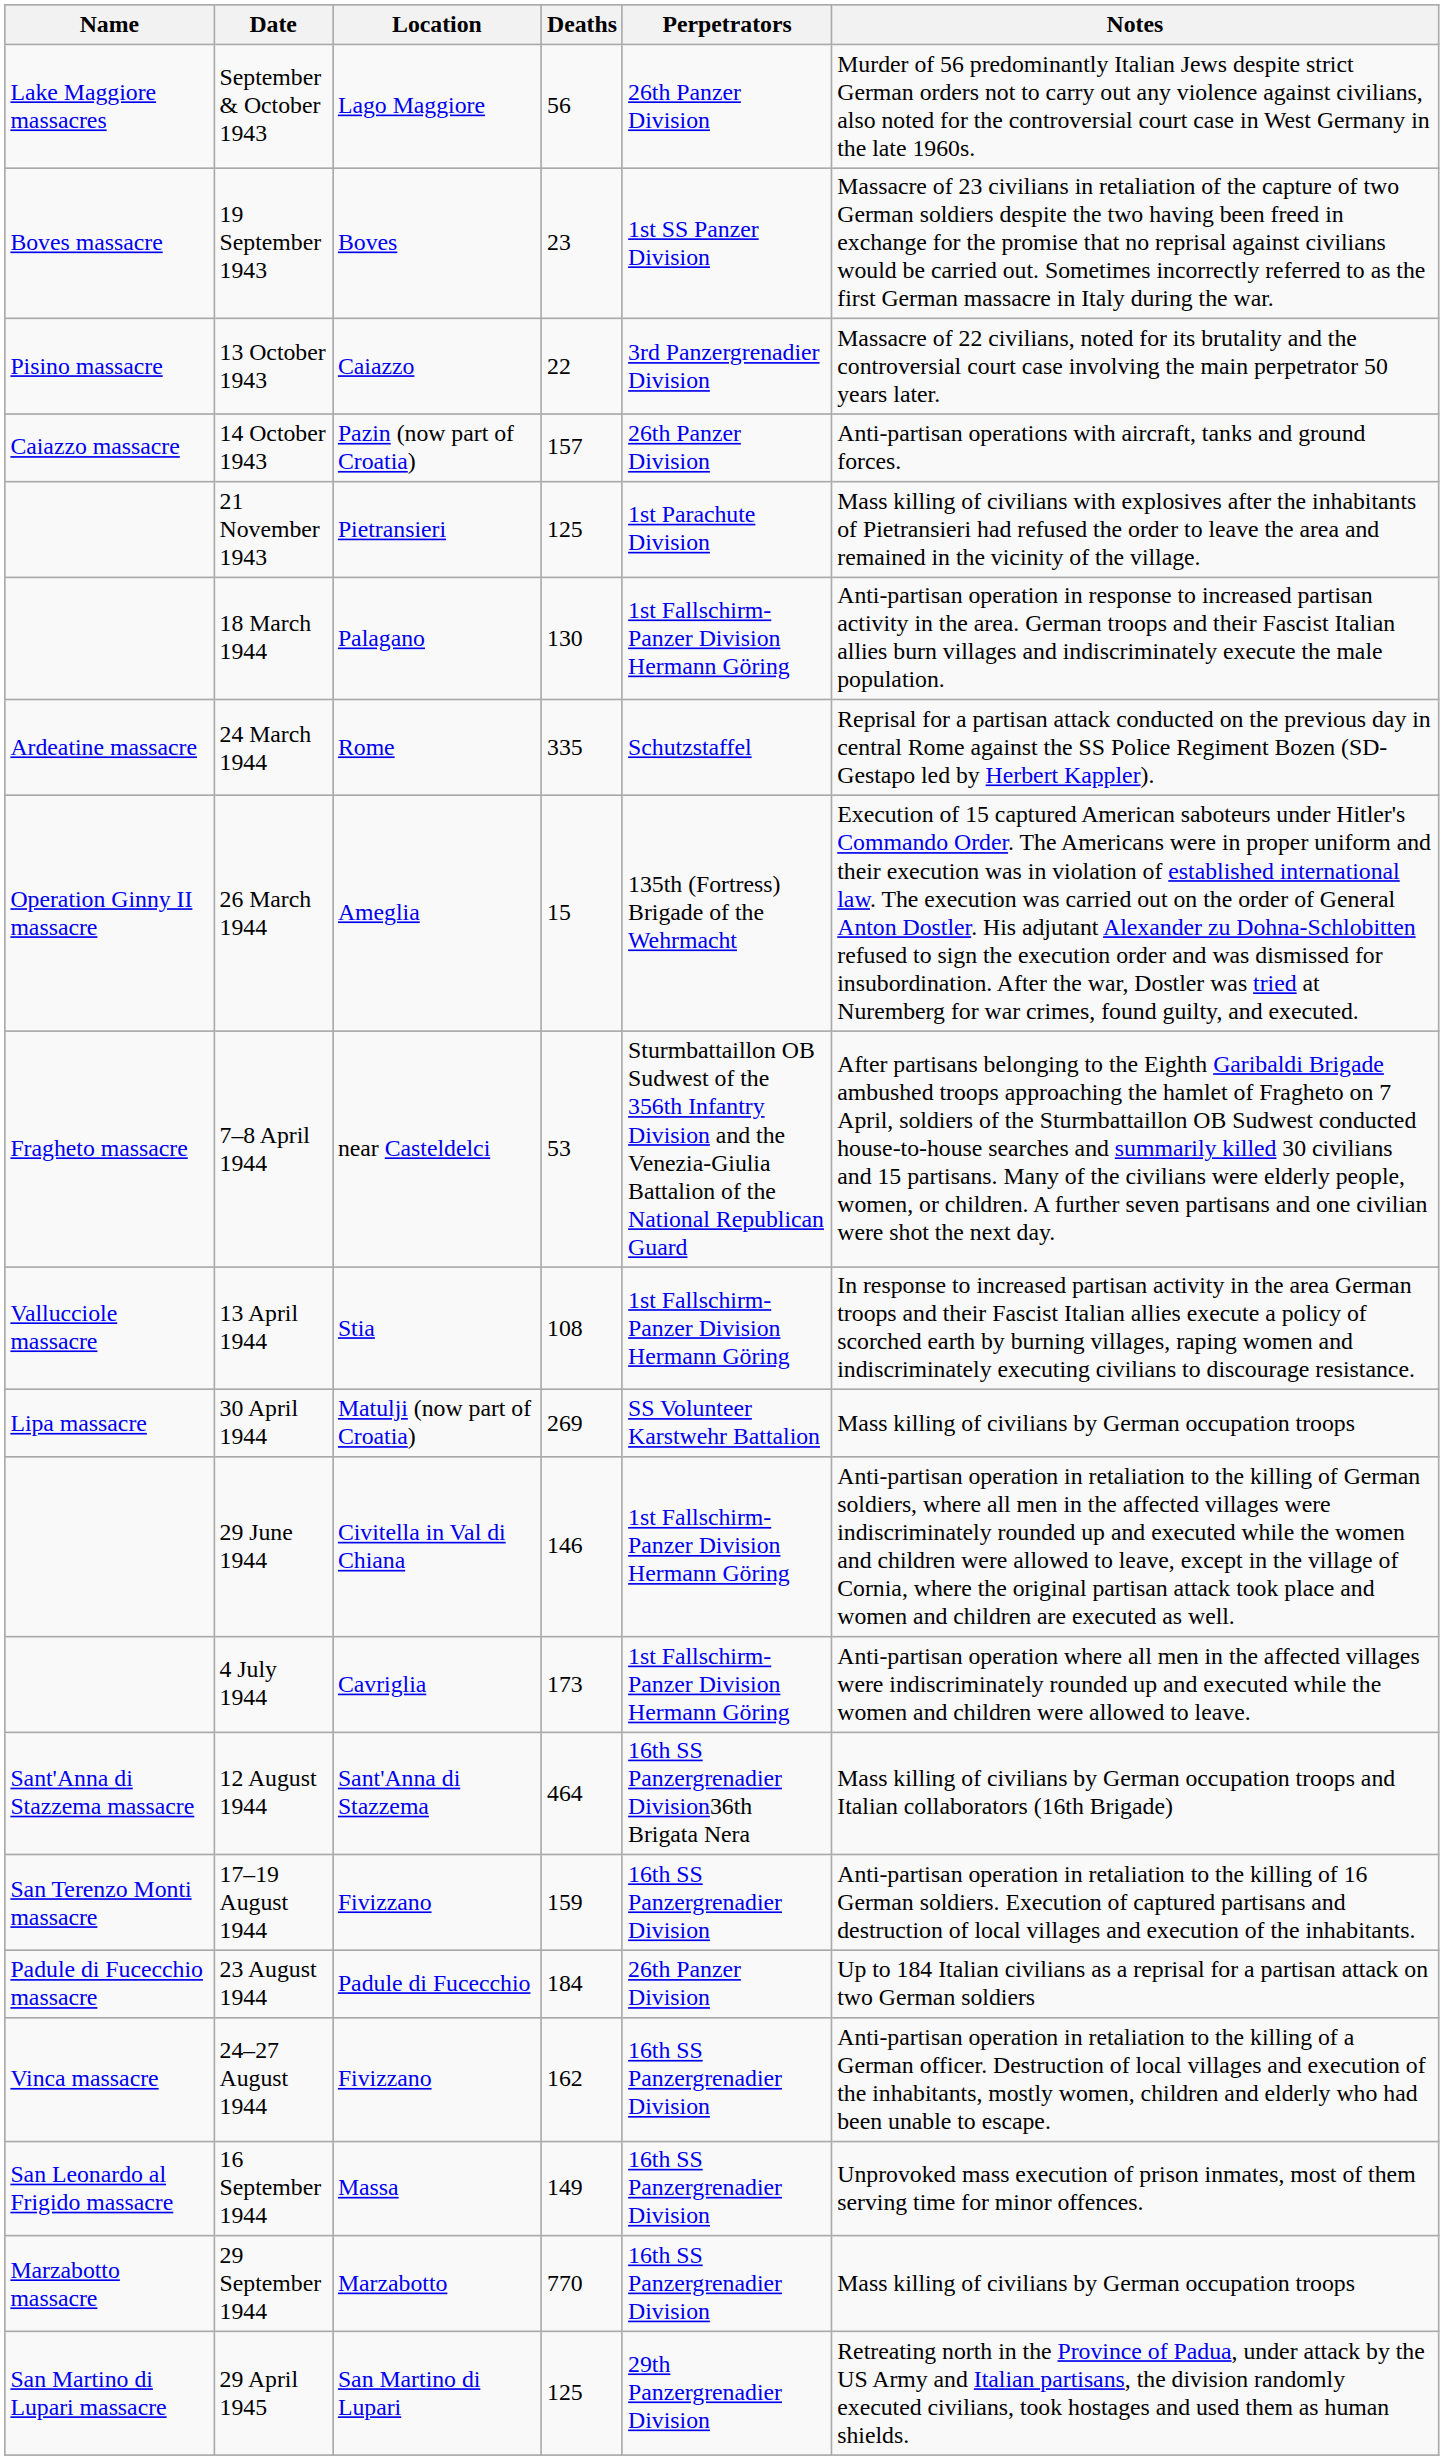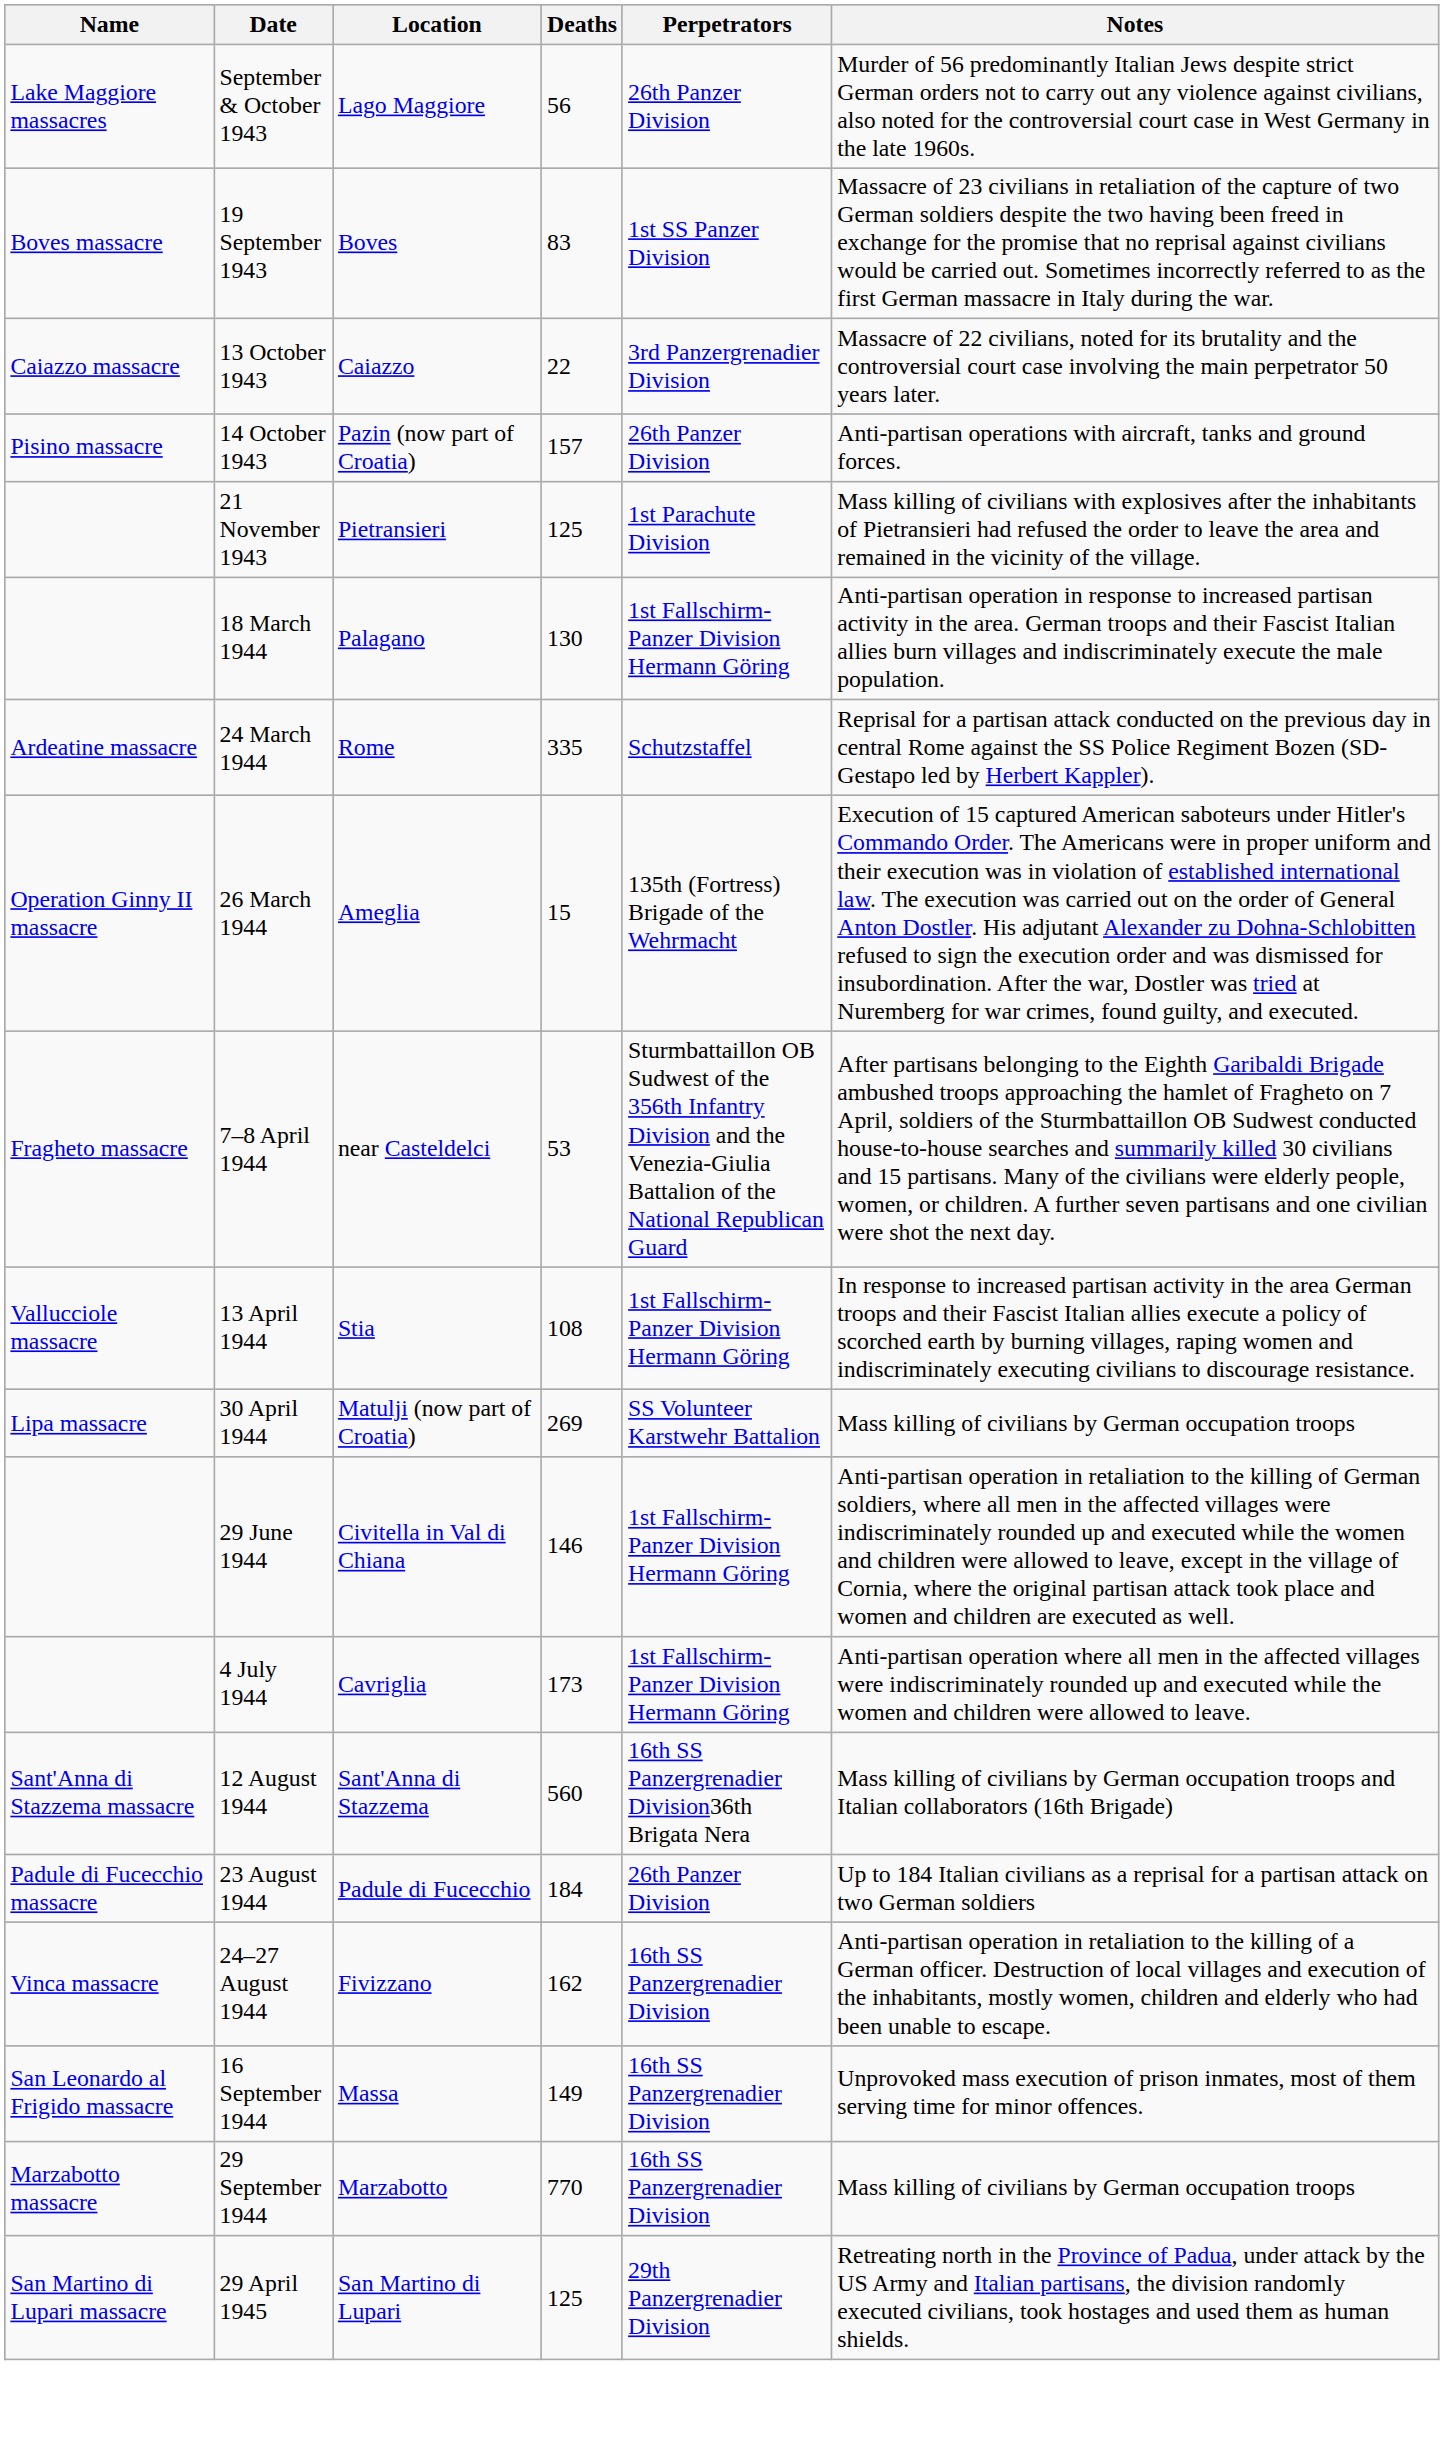 <table class="sortable wikitable" style="font-size:90%;">
 <tr>
 <th style="width:120px;">Name</th>
 <th style="width:65px;">Date</th>
 <th style="width:120px;">Location</th>
 <th style="width:30px;">Deaths</th>
 <th style="width:120px;">Perpetrators</th>
 <th class="unsortable">Notes</th>
 </tr>
 <tr>
 <td><a href='#'>Lake Maggiore massacres</a></td>
 <td>September & October 1943</td>
 <td><a href='#'>Lago Maggiore</a></td>
 <td>56</td>
 <td><a href='#'>26th Panzer Division</a></td>
 <td>Murder of 56 predominantly Italian Jews despite strict German orders not to carry out any violence against civilians, also noted for the controversial court case in West Germany in the late 1960s.</td>
 </tr>
 <tr>
 <td><a href='#'>Boves massacre</a></td>
 <td>19 September 1943</td>
 <td><a href='#'>Boves</a></td>
-<td>23</td>
+<td>83</td>
 <td><a href='#'>1st SS Panzer Division</a></td>
 <td>Massacre of 23 civilians in retaliation of the capture of two German soldiers despite the two having been freed in exchange for the promise that no reprisal against civilians would be carried out. Sometimes incorrectly referred to as the first German massacre in Italy during the war.</td>
 </tr>
 <tr>
-<td><a href='#'>Pisino massacre</a></td>
+<td><a href='#'>Caiazzo massacre</a></td>
 <td>13 October 1943</td>
 <td><a href='#'>Caiazzo</a></td>
 <td>22</td>
 <td><a href='#'>3rd Panzergrenadier Division</a></td>
 <td>Massacre of 22 civilians, noted for its brutality and the controversial court case involving the main perpetrator 50 years later.</td>
 </tr>
 <tr>
-<td><a href='#'>Caiazzo massacre</a></td>
+<td><a href='#'>Pisino massacre</a></td>
 <td>14 October 1943</td>
 <td><a href='#'>Pazin</a> (now part of <a href='#'>Croatia</a>)</td>
 <td>157</td>
 <td><a href='#'>26th Panzer Division</a></td>
 <td>Anti-partisan operations with aircraft, tanks and ground forces.</td>
 </tr>
 <tr>
 <td></td>
 <td>21 November 1943</td>
 <td><a href='#'>Pietransieri</a></td>
 <td>125</td>
 <td><a href='#'>1st Parachute Division</a></td>
 <td>Mass killing of civilians with explosives after the inhabitants of Pietransieri had refused the order to leave the area and remained in the vicinity of the village.</td>
 </tr>
 <tr>
 <td></td>
 <td>18 March 1944</td>
 <td><a href='#'>Palagano</a></td>
 <td>130</td>
 <td><a href='#'>1st Fallschirm-Panzer Division Hermann Göring</a></td>
 <td>Anti-partisan operation in response to increased partisan activity in the area. German troops and their Fascist Italian allies burn villages and indiscriminately execute the male population.</td>
 </tr>
 <tr>
 <td><a href='#'>Ardeatine massacre</a></td>
 <td>24 March 1944</td>
 <td><a href='#'>Rome</a></td>
 <td>335</td>
 <td><a href='#'>Schutzstaffel</a></td>
 <td>Reprisal for a partisan attack conducted on the previous day in central Rome against the SS Police Regiment Bozen (SD-Gestapo led by <a href='#'>Herbert Kappler</a>).</td>
 </tr>
 <tr>
 <td><a href='#'>Operation Ginny II massacre</a></td>
 <td>26 March 1944</td>
 <td><a href='#'>Ameglia</a></td>
 <td>15</td>
 <td>135th (Fortress) Brigade of the <a href='#'>Wehrmacht</a></td>
 <td>Execution of 15 captured American saboteurs under Hitler's <a href='#'>Commando Order</a>. The Americans were in proper uniform and their execution was in violation of <a href='#'>established international law</a>. The execution was carried out on the order of General <a href='#'>Anton Dostler</a>. His adjutant <a href='#'>Alexander zu Dohna-Schlobitten</a> refused to sign the execution order and was dismissed for insubordination. After the war, Dostler was <a href='#'>tried</a> at Nuremberg for war crimes, found guilty, and executed.</td>
 </tr>
 <tr>
 <td><a href='#'>Fragheto massacre</a></td>
 <td>7–8 April 1944</td>
 <td>near <a href='#'>Casteldelci</a></td>
 <td> 53</td>
 <td>Sturmbattaillon OB Sudwest of the <a href='#'>356th Infantry Division</a> and the Venezia-Giulia Battalion of the <a href='#'>National Republican Guard</a></td>
 <td>After partisans belonging to the Eighth <a href='#'>Garibaldi Brigade</a> ambushed troops approaching the hamlet of Fragheto on 7 April, soldiers of the Sturmbattaillon OB Sudwest conducted house-to-house searches and <a href='#'>summarily killed</a> 30 civilians and 15 partisans. Many of the civilians were elderly people, women, or children. A further seven partisans and one civilian were shot the next day.</td>
 </tr>
 <tr>
 <td><a href='#'>Vallucciole massacre</a></td>
 <td>13 April 1944</td>
 <td><a href='#'>Stia</a></td>
 <td>108</td>
 <td><a href='#'>1st Fallschirm-Panzer Division Hermann Göring</a></td>
 <td>In response to increased partisan activity in the area German troops and their Fascist Italian allies execute a policy of scorched earth by burning villages, raping women and indiscriminately executing civilians to discourage resistance.</td>
 </tr>
 <tr>
 <td><a href='#'>Lipa massacre</a></td>
 <td>30 April 1944</td>
 <td><a href='#'>Matulji</a> (now part of <a href='#'>Croatia</a>)</td>
 <td>269</td>
 <td><a href='#'>SS Volunteer Karstwehr Battalion</a></td>
 <td>Mass killing of civilians by German occupation troops</td>
 </tr>
 <tr>
 <td></td>
 <td>29 June 1944</td>
 <td><a href='#'>Civitella in Val di Chiana</a></td>
 <td>146</td>
 <td><a href='#'>1st Fallschirm-Panzer Division Hermann Göring</a></td>
 <td>Anti-partisan operation in retaliation to the killing of German soldiers, where all men in the affected villages were indiscriminately rounded up and executed while the women and children were allowed to leave, except in the village of Cornia, where the original partisan attack took place and women and children are executed as well.</td>
 </tr>
 <tr>
 <td></td>
 <td>4 July 1944</td>
 <td><a href='#'>Cavriglia</a></td>
 <td>173</td>
 <td><a href='#'>1st Fallschirm-Panzer Division Hermann Göring</a></td>
 <td>Anti-partisan operation where all men in the affected villages were indiscriminately rounded up and executed while the women and children were allowed to leave.</td>
 </tr>
 <tr>
 <td><a href='#'>Sant'Anna di Stazzema massacre</a></td>
 <td>12 August 1944</td>
 <td><a href='#'>Sant'Anna di Stazzema</a></td>
-<td>464</td>
+<td>560</td>
 <td><a href='#'>16th SS Panzergrenadier Division</a>36th Brigata Nera</td>
 <td>Mass killing of civilians by German occupation troops and Italian collaborators (16th Brigade)</td>
-</tr>
-<tr>
-<td><a href='#'>San Terenzo Monti massacre</a></td>
-<td>17–19 August 1944</td>
-<td><a href='#'>Fivizzano</a></td>
-<td>159</td>
-<td><a href='#'>16th SS Panzergrenadier Division</a></td>
-<td>Anti-partisan operation in retaliation to the killing of 16 German soldiers. Execution of captured partisans and destruction of local villages and execution of the inhabitants.</td>
 </tr>
 <tr>
 <td><a href='#'>Padule di Fucecchio massacre</a></td>
 <td>23 August 1944</td>
 <td><a href='#'>Padule di Fucecchio</a></td>
 <td>184</td>
 <td><a href='#'>26th Panzer Division</a></td>
 <td>Up to 184 Italian civilians as a reprisal for a partisan attack on two German soldiers</td>
 </tr>
 <tr>
 <td><a href='#'>Vinca massacre</a></td>
 <td>24–27 August 1944</td>
 <td><a href='#'>Fivizzano</a></td>
 <td>162</td>
 <td><a href='#'>16th SS Panzergrenadier Division</a></td>
 <td>Anti-partisan operation in retaliation to the killing of a German officer. Destruction of local villages and execution of the inhabitants, mostly women, children and elderly who had been unable to escape.</td>
 </tr>
 <tr>
 <td><a href='#'>San Leonardo al Frigido massacre</a></td>
 <td>16 September 1944</td>
 <td><a href='#'>Massa</a></td>
 <td>149</td>
 <td><a href='#'>16th SS Panzergrenadier Division</a></td>
 <td>Unprovoked mass execution of prison inmates, most of them serving time for minor offences.</td>
 </tr>
 <tr>
 <td><a href='#'>Marzabotto massacre</a></td>
 <td>29 September 1944</td>
 <td><a href='#'>Marzabotto</a></td>
 <td>770</td>
 <td><a href='#'>16th SS Panzergrenadier Division</a></td>
 <td>Mass killing of civilians by German occupation troops</td>
 </tr>
 <tr>
 <td><a href='#'>San Martino di Lupari massacre</a></td>
 <td>29 April 1945</td>
 <td><a href='#'>San Martino di Lupari</a></td>
 <td>125</td>
 <td><a href='#'>29th Panzergrenadier Division</a></td>
 <td>Retreating north in the <a href='#'>Province of Padua</a>, under attack by the US Army and <a href='#'>Italian partisans</a>, the division randomly executed civilians, took hostages and used them as human shields.</td>
 </tr>
 </table>
